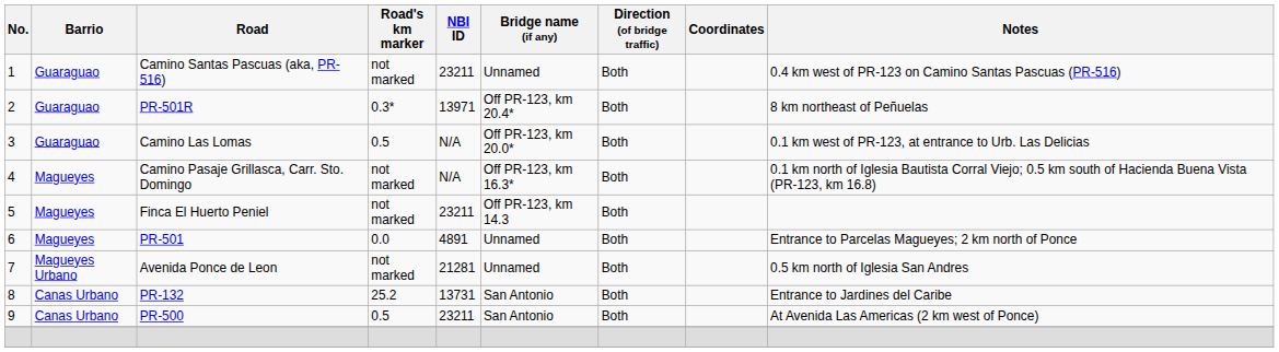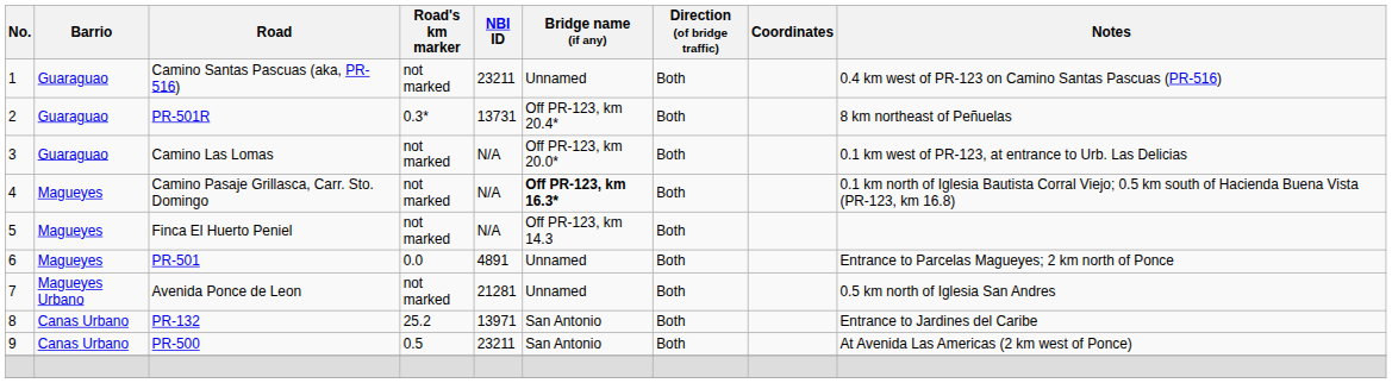 <table class="wikitable sortable">
 <tr>
 <th>No.</th>
 <th>Barrio</th>
 <th>Road</th>
 <th>Road's<br>km marker</th>
 <th><a href='#'>NBI</a> ID</th>
 <th>Bridge name <br><small>(if any)</small></th>
 <th>Direction <br><small>(of bridge traffic)</small></th>
 <th>Coordinates</th>
 <th>Notes</th>
 </tr>
 <tr>
 <td>1</td>
 <td><a href='#'>Guaraguao</a></td>
 <td>Camino Santas Pascuas (aka, <a href='#'>PR-516</a>)</td>
 <td>not marked</td>
 <td>23211</td>
 <td>Unnamed</td>
 <td>Both</td>
 <td></td>
 <td>0.4 km west of PR-123 on Camino Santas Pascuas (<a href='#'>PR-516</a>)</td>
 </tr>
 <tr>
 <td>2</td>
 <td><a href='#'>Guaraguao</a></td>
 <td><a href='#'>PR-501R</a></td>
 <td>0.3*</td>
-<td>13971</td>
+<td>13731</td>
 <td>Off PR-123, km 20.4*</td>
 <td>Both</td>
 <td></td>
 <td>8 km northeast of Peñuelas</td>
 </tr>
 <tr>
 <td>3</td>
 <td><a href='#'>Guaraguao</a></td>
 <td>Camino Las Lomas</td>
-<td>0.5</td>
+<td>not marked</td>
 <td>N/A</td>
 <td>Off PR-123, km 20.0*</td>
 <td>Both</td>
 <td></td>
 <td>0.1 km west of PR-123, at entrance to Urb. Las Delicias</td>
 </tr>
 <tr>
 <td>4</td>
 <td><a href='#'>Magueyes</a></td>
 <td>Camino Pasaje Grillasca, Carr. Sto. Domingo</td>
 <td>not marked</td>
 <td>N/A</td>
-<td>Off PR-123, km 16.3*</td>
+<td><strong>Off PR-123, km 16.3*</strong></td>
 <td>Both</td>
 <td></td>
 <td>0.1 km north of Iglesia Bautista Corral Viejo; 0.5 km south of Hacienda Buena Vista (PR-123, km 16.8)</td>
 </tr>
 <tr>
 <td>5</td>
 <td><a href='#'>Magueyes</a></td>
 <td>Finca El Huerto Peniel</td>
 <td>not marked</td>
-<td>23211</td>
+<td>N/A</td>
 <td>Off PR-123, km 14.3</td>
 <td>Both</td>
 <td></td>
 <td></td>
 </tr>
 <tr>
 <td>6</td>
 <td><a href='#'>Magueyes</a></td>
 <td><a href='#'>PR-501</a></td>
 <td>0.0</td>
 <td>4891</td>
 <td>Unnamed</td>
 <td>Both</td>
 <td></td>
 <td>Entrance to Parcelas Magueyes; 2 km north of Ponce</td>
 </tr>
 <tr>
 <td>7</td>
 <td><a href='#'>Magueyes Urbano</a></td>
 <td>Avenida Ponce de Leon</td>
 <td>not marked</td>
 <td>21281</td>
 <td>Unnamed</td>
 <td>Both</td>
 <td></td>
 <td>0.5 km north of Iglesia San Andres</td>
 </tr>
 <tr>
 <td>8</td>
 <td><a href='#'>Canas Urbano</a></td>
 <td><a href='#'>PR-132</a></td>
 <td>25.2</td>
-<td>13731</td>
+<td>13971</td>
 <td>San Antonio</td>
 <td>Both</td>
 <td></td>
 <td>Entrance to Jardines del Caribe</td>
 </tr>
 <tr>
 <td>9</td>
 <td><a href='#'>Canas Urbano</a></td>
 <td><a href='#'>PR-500</a></td>
 <td>0.5</td>
 <td>23211</td>
 <td>San Antonio</td>
 <td>Both</td>
 <td></td>
 <td>At Avenida Las Americas (2 km west of Ponce)</td>
 </tr>
 <tr>
 </tr>
 <tr style="background: #DDDDDD;" class="sortbottom">
 <td> </td>
 <td></td>
 <td></td>
 <td></td>
 <td></td>
 <td></td>
 <td></td>
 <td></td>
 <td></td>
 </tr>
 <tr bgcolor=#ffffff class="sortbottom">
 </tr>
 </table>
